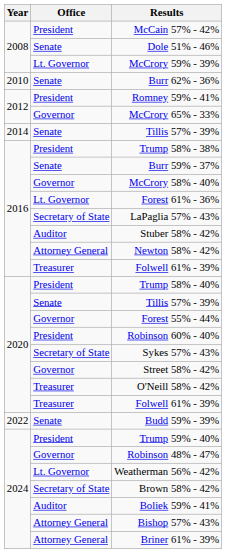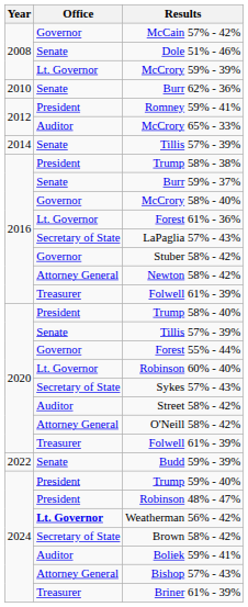 <table class=wikitable>
 <tr>
 <th>Year</th>
 <th>Office</th>
 <th>Results</th>
 </tr>
 <tr>
 <td rowspan=3>2008</td>
-<td><a href='#'>President</a></td>
+<td><a href='#'>Governor</a></td>
 <td align="right" ><a href='#'>McCain</a> 57% - 42%</td>
 </tr>
 <tr>
 <td><a href='#'>Senate</a></td>
 <td align="right" ><a href='#'>Dole</a> 51% - 46%</td>
 </tr>
 <tr>
 <td><a href='#'>Lt. Governor</a></td>
 <td align="right" ><a href='#'>McCrory</a> 59% - 39%</td>
 </tr>
 <tr>
 <td>2010</td>
 <td><a href='#'>Senate</a></td>
 <td align="right" ><a href='#'>Burr</a> 62% - 36%</td>
 </tr>
 <tr>
 <td rowspan=2>2012</td>
 <td><a href='#'>President</a></td>
 <td align="right" ><a href='#'>Romney</a> 59% - 41%</td>
 </tr>
 <tr>
-<td><a href='#'>Governor</a></td>
+<td><a href='#'>Auditor</a></td>
 <td align="right" ><a href='#'>McCrory</a> 65% - 33%</td>
 </tr>
 <tr>
 <td>2014</td>
 <td><a href='#'>Senate</a></td>
 <td align="right" ><a href='#'>Tillis</a> 57% - 39%</td>
 </tr>
 <tr>
 <td rowspan=8>2016</td>
 <td><a href='#'>President</a></td>
 <td align="right" ><a href='#'>Trump</a> 58% - 38%</td>
 </tr>
 <tr>
 <td><a href='#'>Senate</a></td>
 <td align="right" ><a href='#'>Burr</a> 59% - 37%</td>
 </tr>
 <tr>
 <td><a href='#'>Governor</a></td>
 <td align="right" ><a href='#'>McCrory</a> 58% - 40%</td>
 </tr>
 <tr>
 <td><a href='#'>Lt. Governor</a></td>
 <td align="right" ><a href='#'>Forest</a> 61% - 36%</td>
 </tr>
 <tr>
 <td><a href='#'>Secretary of State</a></td>
 <td align="right" >LaPaglia 57% - 43%</td>
 </tr>
 <tr>
-<td><a href='#'>Auditor</a></td>
+<td><a href='#'>Governor</a></td>
 <td align="right" >Stuber 58% - 42%</td>
 </tr>
 <tr>
 <td><a href='#'>Attorney General</a></td>
 <td align="right" ><a href='#'>Newton</a> 58% - 42%</td>
 </tr>
 <tr>
 <td><a href='#'>Treasurer</a></td>
 <td align="right" ><a href='#'>Folwell</a> 61% - 39%</td>
 </tr>
 <tr>
 <td rowspan=8>2020</td>
 <td><a href='#'>President</a></td>
 <td align="right" ><a href='#'>Trump</a> 58% - 40%</td>
 </tr>
 <tr>
 <td><a href='#'>Senate</a></td>
 <td align="right" ><a href='#'>Tillis</a> 57% - 39%</td>
 </tr>
 <tr>
 <td><a href='#'>Governor</a></td>
 <td align="right" ><a href='#'>Forest</a> 55% - 44%</td>
 </tr>
 <tr>
-<td><a href='#'>President</a></td>
+<td><a href='#'>Lt. Governor</a></td>
 <td align="right" ><a href='#'>Robinson</a> 60% - 40%</td>
 </tr>
 <tr>
 <td><a href='#'>Secretary of State</a></td>
 <td align="right" >Sykes 57% - 43%</td>
 </tr>
 <tr>
-<td><a href='#'>Governor</a></td>
+<td><a href='#'>Auditor</a></td>
 <td align="right" >Street 58% - 42%</td>
 </tr>
 <tr>
-<td><a href='#'>Treasurer</a></td>
+<td><a href='#'>Attorney General</a></td>
 <td align="right" >O'Neill 58% - 42%</td>
 </tr>
 <tr>
 <td><a href='#'>Treasurer</a></td>
 <td align="right" ><a href='#'>Folwell</a> 61% - 39%</td>
 </tr>
 <tr>
 <td>2022</td>
 <td><a href='#'>Senate</a></td>
 <td align="right" ><a href='#'>Budd</a> 59% - 39%</td>
 </tr>
 <tr>
 <td rowspan=7>2024</td>
 <td><a href='#'>President</a></td>
 <td align="right" ><a href='#'>Trump</a> 59% - 40%</td>
 </tr>
 <tr>
-<td><a href='#'>Governor</a></td>
+<td><a href='#'>President</a></td>
 <td align="right" ><a href='#'>Robinson</a> 48% - 47%</td>
 </tr>
 <tr>
-<td><a href='#'>Lt. Governor</a></td>
+<td><strong><a href='#'>Lt. Governor</a></strong></td>
 <td align="right" >Weatherman 56% - 42%</td>
 </tr>
 <tr>
 <td><a href='#'>Secretary of State</a></td>
 <td align="right" >Brown 58% - 42%</td>
 </tr>
 <tr>
 <td><a href='#'>Auditor</a></td>
 <td align="right" ><a href='#'>Boliek</a> 59% - 41%</td>
 </tr>
 <tr>
 <td><a href='#'>Attorney General</a></td>
 <td align="right" ><a href='#'>Bishop</a> 57% - 43%</td>
 </tr>
 <tr>
-<td><a href='#'>Attorney General</a></td>
+<td><a href='#'>Treasurer</a></td>
 <td align="right" ><a href='#'>Briner</a> 61% - 39%</td>
 </tr>
 </table>
